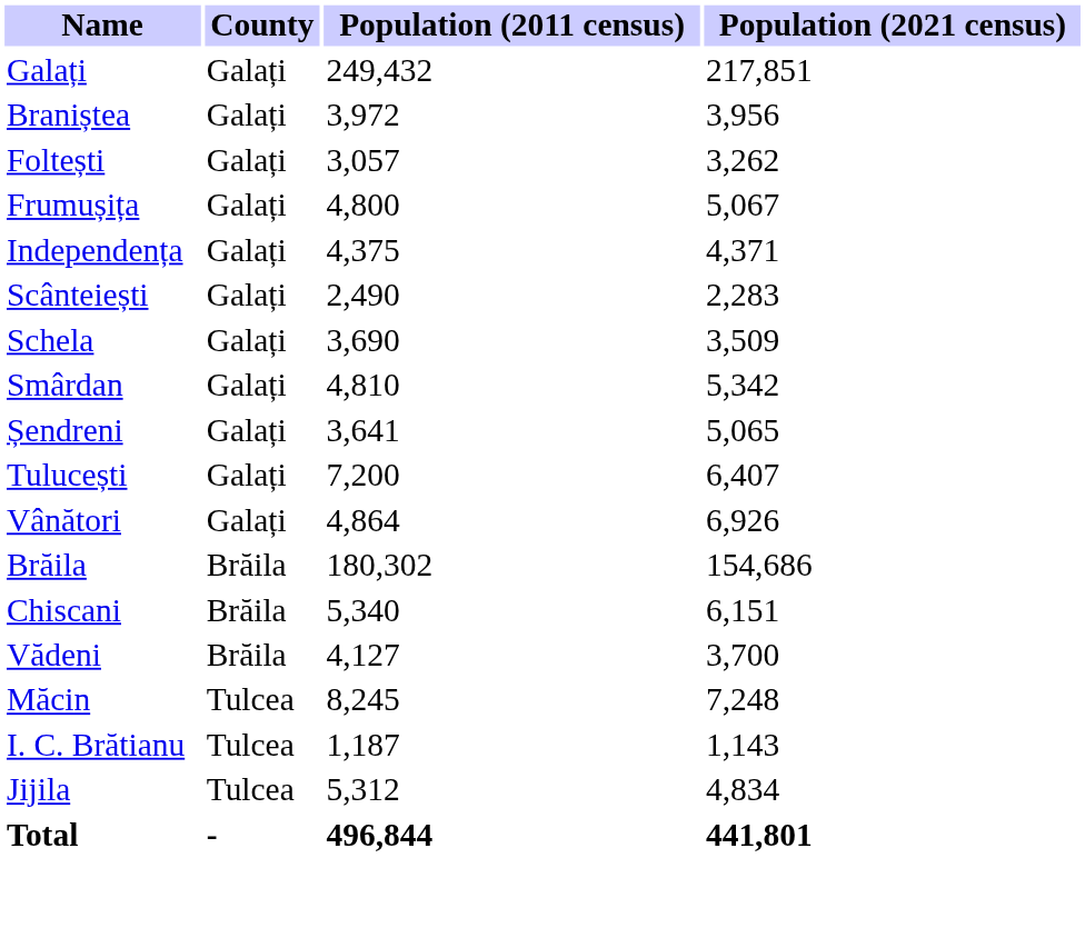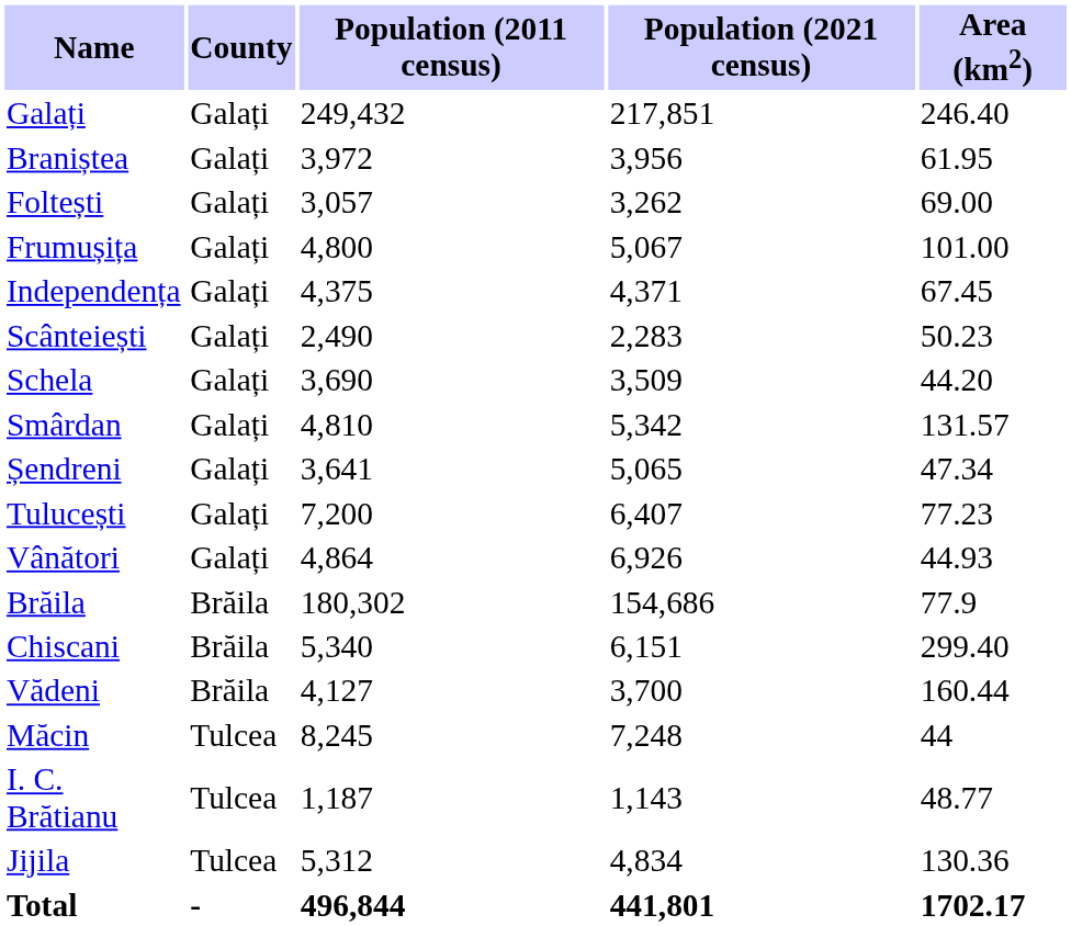 <table class="toccolours" style="margin: 0 1em 0 1em;" width="60%">
 <tr>
 <th align="center" colspan="1" style="background:#ccccff;">Name</th>
 <th align="center" colspan="1" style="background:#ccccff;">County</th>
 <th align="center" colspan="1" style="background:#ccccff;">Population (2011 census)</th>
 <th align="center" colspan="1" style="background:#ccccff;">Population (2021 census)</th>
+<th align="center" colspan="1" style="background:#ccccff;">Area (km<sup>2</sup>)</th>
 </tr>
 <tr>
 <td><a href='#'>Galați</a></td>
 <td>Galați</td>
 <td>249,432</td>
 <td>217,851</td>
+<td>246.40</td>
 </tr>
 <tr>
 <td><a href='#'>Braniștea</a></td>
 <td>Galați</td>
 <td>3,972</td>
 <td>3,956</td>
+<td>61.95</td>
 </tr>
 <tr>
 <td><a href='#'>Foltești</a></td>
 <td>Galați</td>
 <td>3,057</td>
 <td>3,262</td>
+<td>69.00</td>
 </tr>
 <tr>
 <td><a href='#'>Frumușița</a></td>
 <td>Galați</td>
 <td>4,800</td>
 <td>5,067</td>
+<td>101.00</td>
 </tr>
 <tr>
 <td><a href='#'>Independența</a></td>
 <td>Galați</td>
 <td>4,375</td>
 <td>4,371</td>
+<td>67.45</td>
 </tr>
 <tr>
 <td><a href='#'>Scânteiești</a></td>
 <td>Galați</td>
 <td>2,490</td>
 <td>2,283</td>
+<td>50.23</td>
 </tr>
 <tr>
 <td><a href='#'>Schela</a></td>
 <td>Galați</td>
 <td>3,690</td>
 <td>3,509</td>
+<td>44.20</td>
 </tr>
 <tr>
 <td><a href='#'>Smârdan</a></td>
 <td>Galați</td>
 <td>4,810</td>
 <td>5,342</td>
+<td>131.57</td>
 </tr>
 <tr>
 <td><a href='#'>Șendreni</a></td>
 <td>Galați</td>
 <td>3,641</td>
 <td>5,065</td>
+<td>47.34</td>
 </tr>
 <tr>
 <td><a href='#'>Tulucești</a></td>
 <td>Galați</td>
 <td>7,200</td>
 <td>6,407</td>
+<td>77.23</td>
 </tr>
 <tr>
 <td><a href='#'>Vânători</a></td>
 <td>Galați</td>
 <td>4,864</td>
 <td>6,926</td>
+<td>44.93</td>
 </tr>
 <tr>
 <td><a href='#'>Brăila</a></td>
 <td>Brăila</td>
 <td>180,302</td>
 <td>154,686</td>
+<td>77.9</td>
 </tr>
 <tr>
 <td><a href='#'>Chiscani</a></td>
 <td>Brăila</td>
 <td>5,340</td>
 <td>6,151</td>
+<td>299.40</td>
 </tr>
 <tr>
 <td><a href='#'>Vădeni</a></td>
 <td>Brăila</td>
 <td>4,127</td>
 <td>3,700</td>
+<td>160.44</td>
 </tr>
 <tr>
 <td><a href='#'>Măcin</a></td>
 <td>Tulcea</td>
 <td>8,245</td>
 <td>7,248</td>
+<td>44</td>
 </tr>
 <tr>
 <td><a href='#'>I. C. Brătianu</a></td>
 <td>Tulcea</td>
 <td>1,187</td>
 <td>1,143</td>
+<td>48.77</td>
 </tr>
 <tr>
 <td><a href='#'>Jijila</a></td>
 <td>Tulcea</td>
 <td>5,312</td>
 <td>4,834</td>
+<td>130.36</td>
 </tr>
 <tr>
 <td><strong>Total</strong></td>
 <td><strong>-</strong></td>
 <td><strong>496,844</strong></td>
 <td><strong>441,801</strong></td>
+<td><strong>1702.17</strong></td>
 </tr>
 </table>
